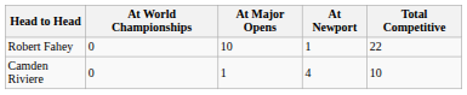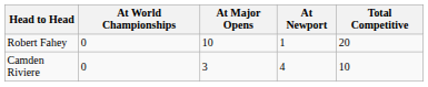 <table class="wikitable">
 <tr>
 <th>Head to Head</th>
 <th>At World Championships</th>
 <th>At Major Opens</th>
 <th>At Newport</th>
 <th>Total Competitive</th>
 </tr>
 <tr>
 <td>Robert Fahey</td>
 <td>0</td>
 <td>10</td>
 <td>1</td>
-<td>22</td>
+<td>20</td>
 </tr>
 <tr>
 <td>Camden Riviere</td>
 <td>0</td>
-<td>1</td>
+<td>3</td>
 <td>4</td>
 <td>10</td>
 </tr>
 </table>
